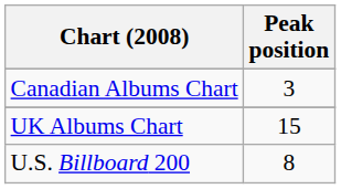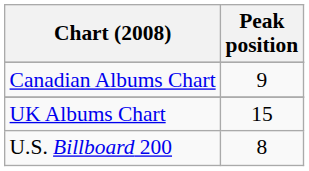 <table class="wikitable sortable" style="text-align:center;">
 <tr>
 <th>Chart (2008)</th>
 <th>Peak<br>position</th>
 </tr>
 <tr>
 </tr>
 <tr>
 <td align="left"><a href='#'>Canadian Albums Chart</a></td>
-<td>3</td>
+<td>9</td>
 </tr>
 <tr>
 </tr>
 <tr>
 </tr>
 <tr>
 <td align="left"><a href='#'>UK Albums Chart</a></td>
 <td>15</td>
 </tr>
 <tr>
 <td align="left">U.S. <a href='#'><em>Billboard</em> 200</a></td>
 <td>8</td>
 </tr>
 </table>
